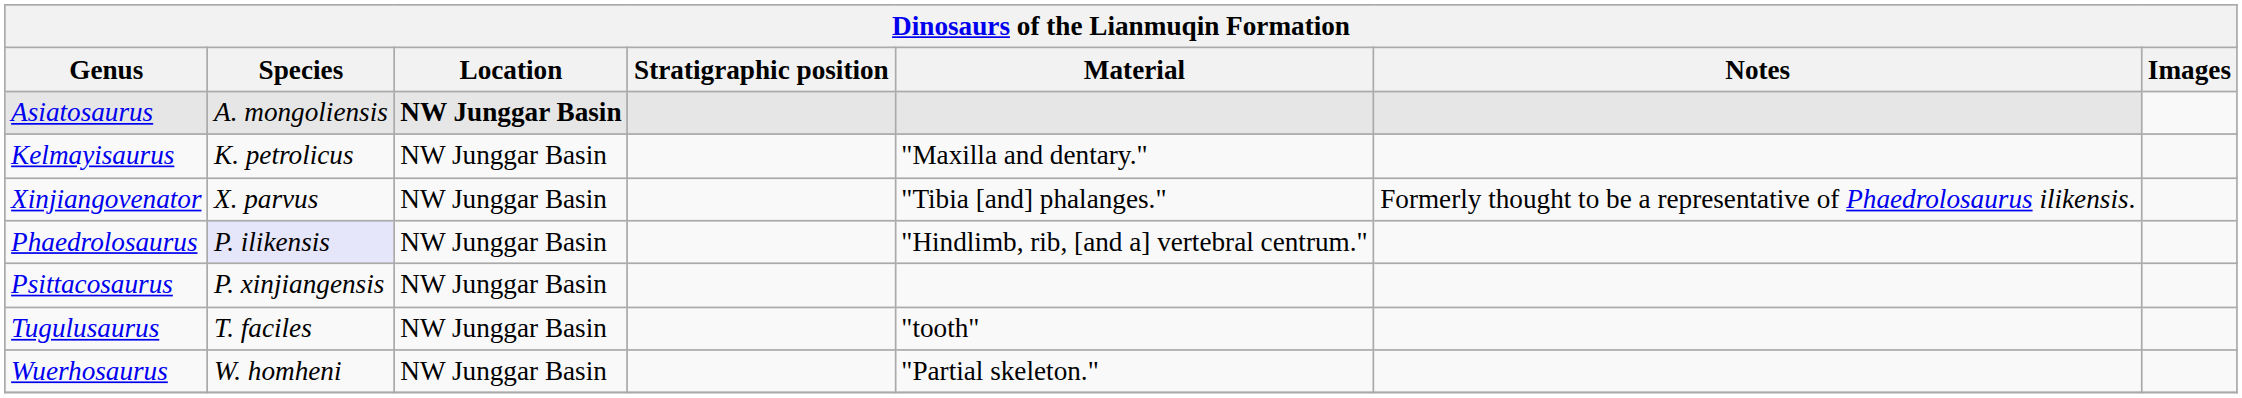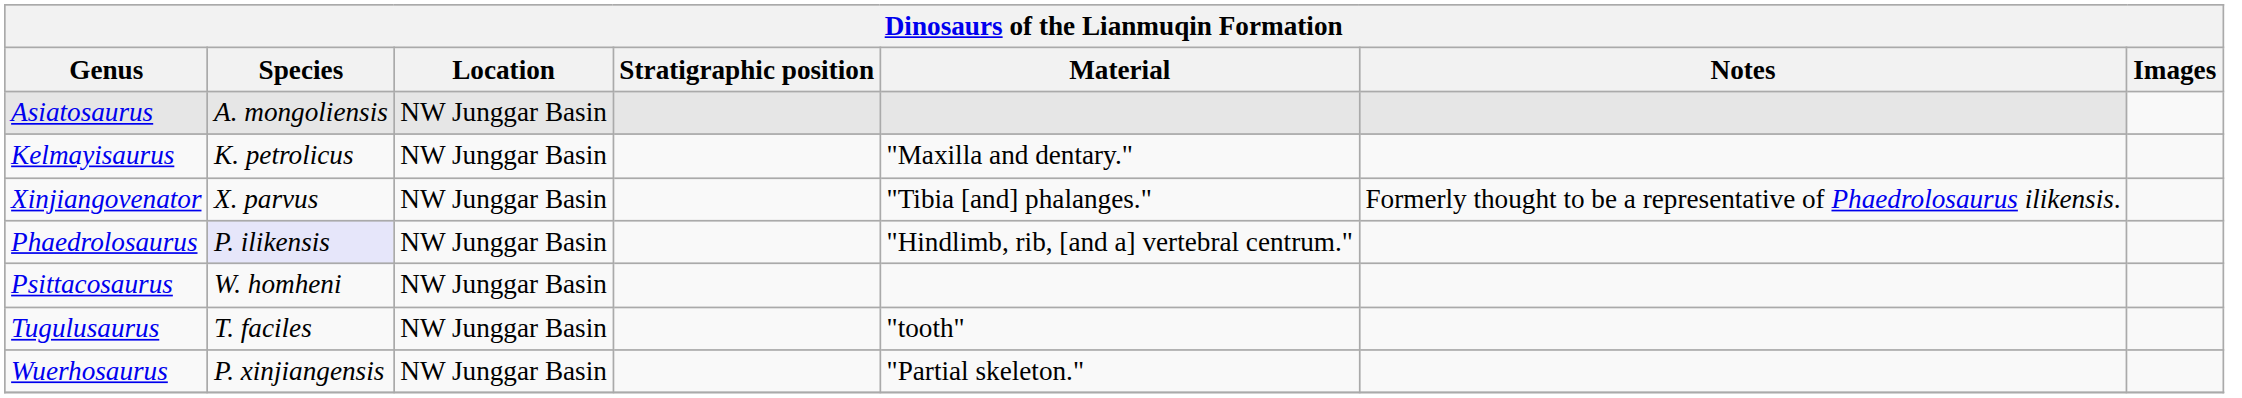 <table class="wikitable" align="center">
 <tr>
 <th colspan="7" align="center"><strong><a href='#'>Dinosaurs</a> of the Lianmuqin Formation</strong></th>
 </tr>
 <tr>
 <th>Genus</th>
 <th>Species</th>
 <th>Location</th>
 <th>Stratigraphic position</th>
 <th>Material</th>
 <th>Notes</th>
 <th>Images</th>
 </tr>
 <tr>
 <td style="background:#E6E6E6;"><em><a href='#'>Asiatosaurus</a></em></td>
 <td style="background:#E6E6E6;"><em>A. mongoliensis</em></td>
-<td style="background:#E6E6E6;"><strong>NW Junggar Basin</strong></td>
+<td style="background:#E6E6E6;">NW Junggar Basin</td>
 <td style="background:#E6E6E6;"></td>
 <td style="background:#E6E6E6;"></td>
 <td style="background:#E6E6E6;"></td>
 <td></td>
 </tr>
 <tr>
 <td><em><a href='#'>Kelmayisaurus</a></em></td>
 <td><em>K. petrolicus</em></td>
 <td>NW Junggar Basin</td>
 <td></td>
 <td>"Maxilla and dentary."</td>
 <td></td>
 <td></td>
 </tr>
 <tr>
 <td><em><a href='#'>Xinjiangovenator</a></em></td>
 <td><em>X. parvus</em></td>
 <td>NW Junggar Basin</td>
 <td></td>
 <td>"Tibia [and] phalanges."</td>
 <td>Formerly thought to be a representative of <em><a href='#'>Phaedrolosaurus</a></em> <em>ilikensis</em>.</td>
 <td></td>
 </tr>
 <tr>
 <td><em><a href='#'>Phaedrolosaurus</a></em></td>
 <td style="background: lavender;"><em>P. ilikensis</em></td>
 <td>NW Junggar Basin</td>
 <td></td>
 <td>"Hindlimb, rib, [and a] vertebral centrum."</td>
 <td></td>
 <td></td>
 </tr>
 <tr>
 <td><em><a href='#'>Psittacosaurus</a></em></td>
-<td><em>P. xinjiangensis</em></td>
+<td><em>W. homheni</em></td>
 <td>NW Junggar Basin</td>
 <td></td>
 <td></td>
 <td></td>
 <td></td>
 </tr>
 <tr>
 <td><em><a href='#'>Tugulusaurus</a></em></td>
 <td><em>T. faciles</em></td>
 <td>NW Junggar Basin</td>
 <td></td>
 <td>"tooth"</td>
 <td></td>
 <td></td>
 </tr>
 <tr>
 <td><em><a href='#'>Wuerhosaurus</a></em></td>
-<td><em>W. homheni</em></td>
+<td><em>P. xinjiangensis</em></td>
 <td>NW Junggar Basin</td>
 <td></td>
 <td>"Partial skeleton."</td>
 <td></td>
 <td></td>
 </tr>
 <tr>
 </tr>
 </table>
